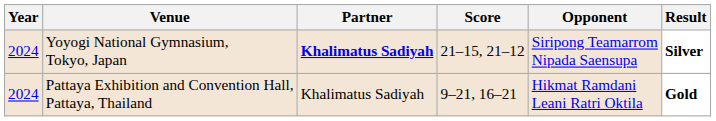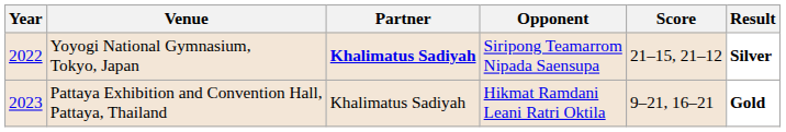 <table class="sortable wikitable" style="font-size: 90%;">
 <tr>
 <th>Year</th>
 <th>Venue</th>
 <th>Partner</th>
+<th>Opponent</th>
 <th>Score</th>
-<th>Opponent</th>
 <th>Result</th>
 </tr>
 <tr style="background:#F3E6D7">
-<td align="center"><a href='#'>2024</a></td>
+<td align="center"><a href='#'>2022</a></td>
 <td align="left">Yoyogi National Gymnasium,<br>Tokyo, Japan</td>
 <td align="left"><strong> <a href='#'>Khalimatus Sadiyah</a></strong></td>
+<td align="left"> <a href='#'>Siripong Teamarrom</a><br> <a href='#'>Nipada Saensupa</a></td>
 <td align="left">21–15, 21–12</td>
-<td align="left"> <a href='#'>Siripong Teamarrom</a><br> <a href='#'>Nipada Saensupa</a></td>
 <td style="text-align:left; background:white"> <strong>Silver</strong></td>
 </tr>
 <tr style="background:#F3E6D7">
-<td align="center"><a href='#'>2024</a></td>
+<td align="center"><a href='#'>2023</a></td>
 <td align="left">Pattaya Exhibition and Convention Hall,<br>Pattaya, Thailand</td>
 <td align="left"> Khalimatus Sadiyah</td>
+<td align="left"> <a href='#'>Hikmat Ramdani</a><br> <a href='#'>Leani Ratri Oktila</a></td>
 <td align="left">9–21, 16–21</td>
-<td align="left"> <a href='#'>Hikmat Ramdani</a><br> <a href='#'>Leani Ratri Oktila</a></td>
 <td style="text-align:left; background:white"> <strong>Gold</strong></td>
 </tr>
 </table>
